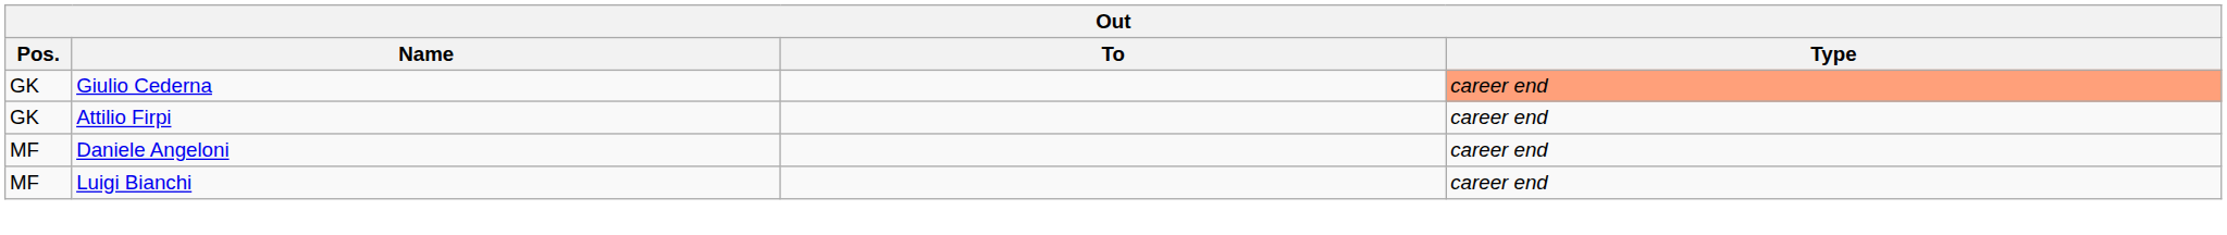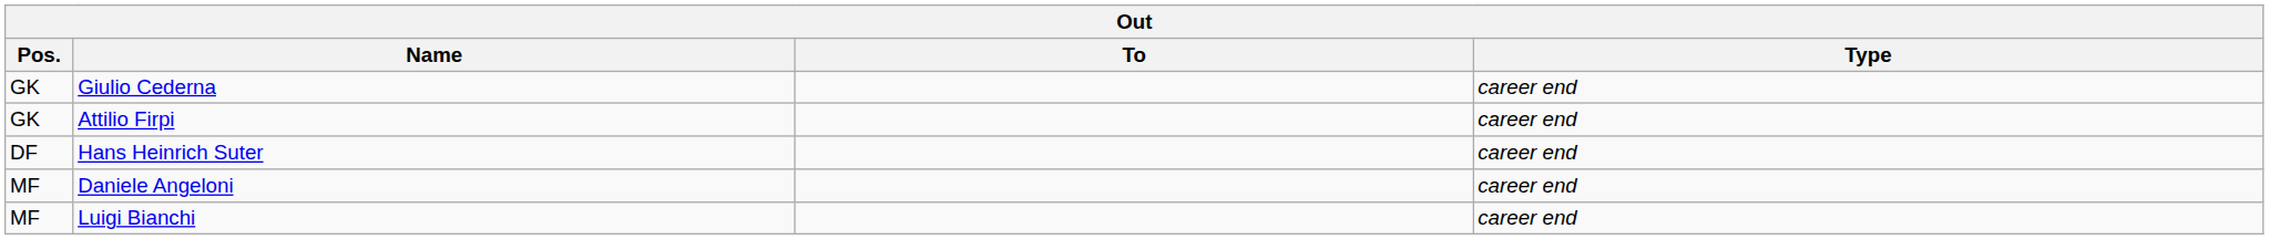 <table class="wikitable" style="font-size:90%;width:99%;">
 <tr>
 <th colspan="4">Out</th>
 </tr>
 <tr>
 <th width=3%>Pos.</th>
 <th width=32%>Name</th>
 <th width=30%>To</th>
 <th width=35%>Type</th>
 </tr>
 <tr>
 <td>GK</td>
 <td><a href='#'>Giulio Cederna</a></td>
 <td></td>
-<td style="background: lightsalmon;"><em>career end</em></td>
+<td><em>career end</em></td>
 </tr>
 <tr>
 <td>GK</td>
 <td><a href='#'>Attilio Firpi</a></td>
+<td></td>
+<td><em>career end</em></td>
+</tr>
+<tr>
+<td>DF</td>
+<td><a href='#'>Hans Heinrich Suter</a></td>
 <td></td>
 <td><em>career end</em></td>
 </tr>
 <tr>
 <td>MF</td>
 <td><a href='#'>Daniele Angeloni</a></td>
 <td></td>
 <td><em>career end</em></td>
 </tr>
 <tr>
 <td>MF</td>
 <td><a href='#'>Luigi Bianchi</a></td>
 <td></td>
 <td><em>career end</em></td>
 </tr>
 </table>
